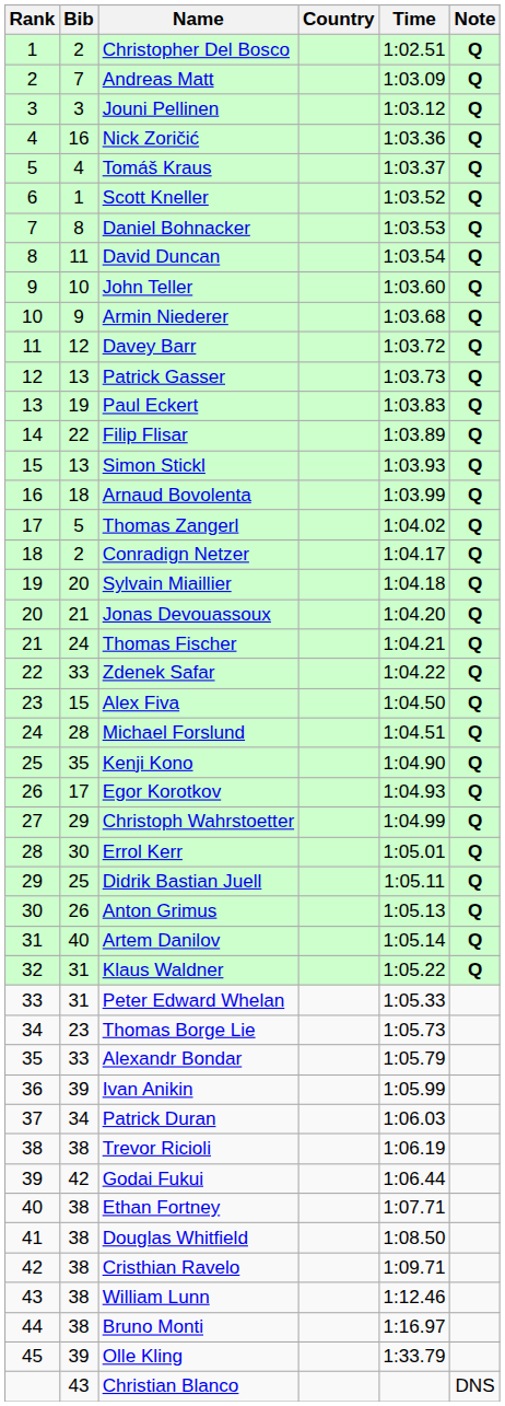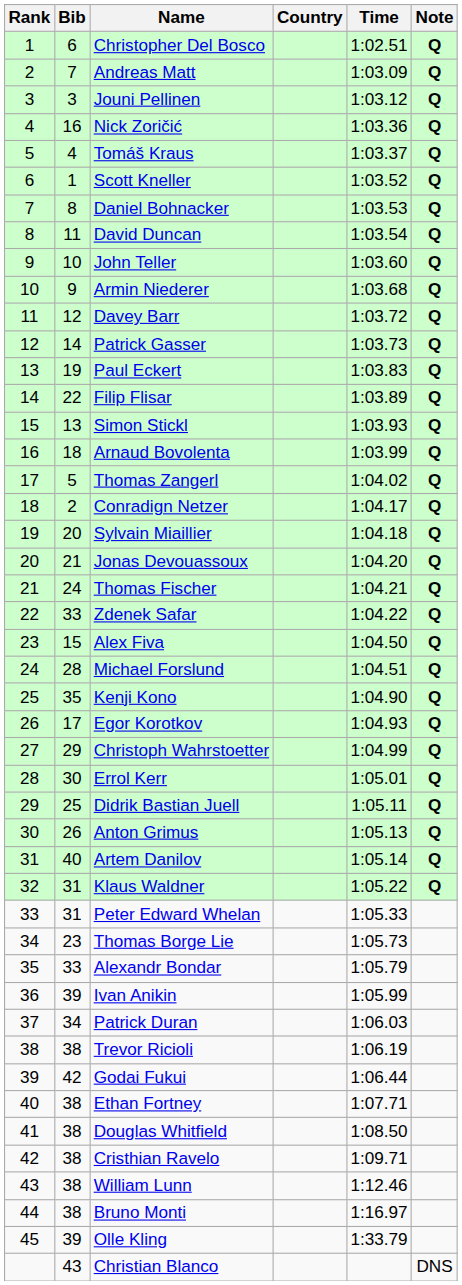 <table class="wikitable sortable" style="text-align:center">
 <tr>
 <th>Rank</th>
 <th>Bib</th>
 <th>Name</th>
 <th>Country</th>
 <th>Time</th>
 <th>Note</th>
 </tr>
 <tr bgcolor="#ccffcc">
 <td>1</td>
-<td>2</td>
+<td>6</td>
 <td align=left><a href='#'>Christopher Del Bosco</a></td>
 <td align=left></td>
 <td>1:02.51</td>
 <td><strong>Q</strong></td>
 </tr>
 <tr bgcolor="#ccffcc">
 <td>2</td>
 <td>7</td>
 <td align=left><a href='#'>Andreas Matt</a></td>
 <td align=left></td>
 <td>1:03.09</td>
 <td><strong>Q</strong></td>
 </tr>
 <tr bgcolor="#ccffcc">
 <td>3</td>
 <td>3</td>
 <td align=left><a href='#'>Jouni Pellinen</a></td>
 <td align=left></td>
 <td>1:03.12</td>
 <td><strong>Q</strong></td>
 </tr>
 <tr bgcolor="#ccffcc">
 <td>4</td>
 <td>16</td>
 <td align=left><a href='#'>Nick Zoričić</a></td>
 <td align=left></td>
 <td>1:03.36</td>
 <td><strong>Q</strong></td>
 </tr>
 <tr bgcolor="#ccffcc">
 <td>5</td>
 <td>4</td>
 <td align=left><a href='#'>Tomáš Kraus</a></td>
 <td align=left></td>
 <td>1:03.37</td>
 <td><strong>Q</strong></td>
 </tr>
 <tr bgcolor="#ccffcc">
 <td>6</td>
 <td>1</td>
 <td align=left><a href='#'>Scott Kneller</a></td>
 <td align=left></td>
 <td>1:03.52</td>
 <td><strong>Q</strong></td>
 </tr>
 <tr bgcolor="#ccffcc">
 <td>7</td>
 <td>8</td>
 <td align=left><a href='#'>Daniel Bohnacker</a></td>
 <td align=left></td>
 <td>1:03.53</td>
 <td><strong>Q</strong></td>
 </tr>
 <tr bgcolor="#ccffcc">
 <td>8</td>
 <td>11</td>
 <td align=left><a href='#'>David Duncan</a></td>
 <td align=left></td>
 <td>1:03.54</td>
 <td><strong>Q</strong></td>
 </tr>
 <tr bgcolor="#ccffcc">
 <td>9</td>
 <td>10</td>
 <td align=left><a href='#'>John Teller</a></td>
 <td align=left></td>
 <td>1:03.60</td>
 <td><strong>Q</strong></td>
 </tr>
 <tr bgcolor="#ccffcc">
 <td>10</td>
 <td>9</td>
 <td align=left><a href='#'>Armin Niederer</a></td>
 <td align=left></td>
 <td>1:03.68</td>
 <td><strong>Q</strong></td>
 </tr>
 <tr bgcolor="#ccffcc">
 <td>11</td>
 <td>12</td>
 <td align=left><a href='#'>Davey Barr</a></td>
 <td align=left></td>
 <td>1:03.72</td>
 <td><strong>Q</strong></td>
 </tr>
 <tr bgcolor="#ccffcc">
 <td>12</td>
-<td>13</td>
+<td>14</td>
 <td align=left><a href='#'>Patrick Gasser</a></td>
 <td align=left></td>
 <td>1:03.73</td>
 <td><strong>Q</strong></td>
 </tr>
 <tr bgcolor="#ccffcc">
 <td>13</td>
 <td>19</td>
 <td align=left><a href='#'>Paul Eckert</a></td>
 <td align=left></td>
 <td>1:03.83</td>
 <td><strong>Q</strong></td>
 </tr>
 <tr bgcolor="#ccffcc">
 <td>14</td>
 <td>22</td>
 <td align=left><a href='#'>Filip Flisar</a></td>
 <td align=left></td>
 <td>1:03.89</td>
 <td><strong>Q</strong></td>
 </tr>
 <tr bgcolor="#ccffcc">
 <td>15</td>
 <td>13</td>
 <td align=left><a href='#'>Simon Stickl</a></td>
 <td align=left></td>
 <td>1:03.93</td>
 <td><strong>Q</strong></td>
 </tr>
 <tr bgcolor="#ccffcc">
 <td>16</td>
 <td>18</td>
 <td align=left><a href='#'>Arnaud Bovolenta</a></td>
 <td align=left></td>
 <td>1:03.99</td>
 <td><strong>Q</strong></td>
 </tr>
 <tr bgcolor="#ccffcc">
 <td>17</td>
 <td>5</td>
 <td align=left><a href='#'>Thomas Zangerl</a></td>
 <td align=left></td>
 <td>1:04.02</td>
 <td><strong>Q</strong></td>
 </tr>
 <tr bgcolor="#ccffcc">
 <td>18</td>
 <td>2</td>
 <td align=left><a href='#'>Conradign Netzer</a></td>
 <td align=left></td>
 <td>1:04.17</td>
 <td><strong>Q</strong></td>
 </tr>
 <tr bgcolor="#ccffcc">
 <td>19</td>
 <td>20</td>
 <td align=left><a href='#'>Sylvain Miaillier</a></td>
 <td align=left></td>
 <td>1:04.18</td>
 <td><strong>Q</strong></td>
 </tr>
 <tr bgcolor="#ccffcc">
 <td>20</td>
 <td>21</td>
 <td align=left><a href='#'>Jonas Devouassoux</a></td>
 <td align=left></td>
 <td>1:04.20</td>
 <td><strong>Q</strong></td>
 </tr>
 <tr bgcolor="#ccffcc">
 <td>21</td>
 <td>24</td>
 <td align=left><a href='#'>Thomas Fischer</a></td>
 <td align=left></td>
 <td>1:04.21</td>
 <td><strong>Q</strong></td>
 </tr>
 <tr bgcolor="#ccffcc">
 <td>22</td>
 <td>33</td>
 <td align=left><a href='#'>Zdenek Safar</a></td>
 <td align=left></td>
 <td>1:04.22</td>
 <td><strong>Q</strong></td>
 </tr>
 <tr bgcolor="#ccffcc">
 <td>23</td>
 <td>15</td>
 <td align=left><a href='#'>Alex Fiva</a></td>
 <td align=left></td>
 <td>1:04.50</td>
 <td><strong>Q</strong></td>
 </tr>
 <tr bgcolor="#ccffcc">
 <td>24</td>
 <td>28</td>
 <td align=left><a href='#'>Michael Forslund</a></td>
 <td align=left></td>
 <td>1:04.51</td>
 <td><strong>Q</strong></td>
 </tr>
 <tr bgcolor="#ccffcc">
 <td>25</td>
 <td>35</td>
 <td align=left><a href='#'>Kenji Kono</a></td>
 <td align=left></td>
 <td>1:04.90</td>
 <td><strong>Q</strong></td>
 </tr>
 <tr bgcolor="#ccffcc">
 <td>26</td>
 <td>17</td>
 <td align=left><a href='#'>Egor Korotkov</a></td>
 <td align=left></td>
 <td>1:04.93</td>
 <td><strong>Q</strong></td>
 </tr>
 <tr bgcolor="#ccffcc">
 <td>27</td>
 <td>29</td>
 <td align=left><a href='#'>Christoph Wahrstoetter</a></td>
 <td align=left></td>
 <td>1:04.99</td>
 <td><strong>Q</strong></td>
 </tr>
 <tr bgcolor="#ccffcc">
 <td>28</td>
 <td>30</td>
 <td align=left><a href='#'>Errol Kerr</a></td>
 <td align=left></td>
 <td>1:05.01</td>
 <td><strong>Q</strong></td>
 </tr>
 <tr bgcolor="#ccffcc">
 <td>29</td>
 <td>25</td>
 <td align=left><a href='#'>Didrik Bastian Juell</a></td>
 <td align=left></td>
 <td>1:05.11</td>
 <td><strong>Q</strong></td>
 </tr>
 <tr bgcolor="#ccffcc">
 <td>30</td>
 <td>26</td>
 <td align=left><a href='#'>Anton Grimus</a></td>
 <td align=left></td>
 <td>1:05.13</td>
 <td><strong>Q</strong></td>
 </tr>
 <tr bgcolor="#ccffcc">
 <td>31</td>
 <td>40</td>
 <td align=left><a href='#'>Artem Danilov</a></td>
 <td align=left></td>
 <td>1:05.14</td>
 <td><strong>Q</strong></td>
 </tr>
 <tr bgcolor="#ccffcc">
 <td>32</td>
 <td>31</td>
 <td align=left><a href='#'>Klaus Waldner</a></td>
 <td align=left></td>
 <td>1:05.22</td>
 <td><strong>Q</strong></td>
 </tr>
 <tr>
 <td>33</td>
 <td>31</td>
 <td align=left><a href='#'>Peter Edward Whelan</a></td>
 <td align=left></td>
 <td>1:05.33</td>
 <td></td>
 </tr>
 <tr>
 <td>34</td>
 <td>23</td>
 <td align=left><a href='#'>Thomas Borge Lie</a></td>
 <td align=left></td>
 <td>1:05.73</td>
 <td></td>
 </tr>
 <tr>
 <td>35</td>
 <td>33</td>
 <td align=left><a href='#'>Alexandr Bondar</a></td>
 <td align=left></td>
 <td>1:05.79</td>
 <td></td>
 </tr>
 <tr>
 <td>36</td>
 <td>39</td>
 <td align=left><a href='#'>Ivan Anikin</a></td>
 <td align=left></td>
 <td>1:05.99</td>
 <td></td>
 </tr>
 <tr>
 <td>37</td>
 <td>34</td>
 <td align=left><a href='#'>Patrick Duran</a></td>
 <td align=left></td>
 <td>1:06.03</td>
 <td></td>
 </tr>
 <tr>
 <td>38</td>
 <td>38</td>
 <td align=left><a href='#'>Trevor Ricioli</a></td>
 <td align=left></td>
 <td>1:06.19</td>
 <td></td>
 </tr>
 <tr>
 <td>39</td>
 <td>42</td>
 <td align=left><a href='#'>Godai Fukui</a></td>
 <td align=left></td>
 <td>1:06.44</td>
 <td></td>
 </tr>
 <tr>
 <td>40</td>
 <td>38</td>
 <td align=left><a href='#'>Ethan Fortney</a></td>
 <td align=left></td>
 <td>1:07.71</td>
 <td></td>
 </tr>
 <tr>
 <td>41</td>
 <td>38</td>
 <td align=left><a href='#'>Douglas Whitfield</a></td>
 <td align=left></td>
 <td>1:08.50</td>
 <td></td>
 </tr>
 <tr>
 <td>42</td>
 <td>38</td>
 <td align=left><a href='#'>Cristhian Ravelo</a></td>
 <td align=left></td>
 <td>1:09.71</td>
 <td></td>
 </tr>
 <tr>
 <td>43</td>
 <td>38</td>
 <td align=left><a href='#'>William Lunn</a></td>
 <td align=left></td>
 <td>1:12.46</td>
 <td></td>
 </tr>
 <tr>
 <td>44</td>
 <td>38</td>
 <td align=left><a href='#'>Bruno Monti</a></td>
 <td align=left></td>
 <td>1:16.97</td>
 <td></td>
 </tr>
 <tr>
 <td>45</td>
 <td>39</td>
 <td align=left><a href='#'>Olle Kling</a></td>
 <td align=left></td>
 <td>1:33.79</td>
 <td></td>
 </tr>
 <tr>
 <td></td>
 <td>43</td>
 <td align=left><a href='#'>Christian Blanco</a></td>
 <td align=left></td>
 <td></td>
 <td>DNS</td>
 </tr>
 </table>
